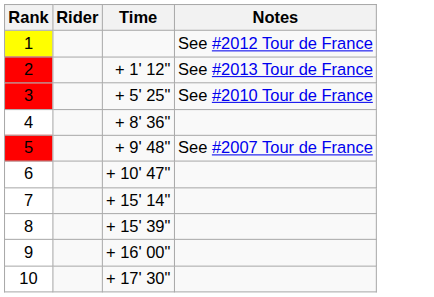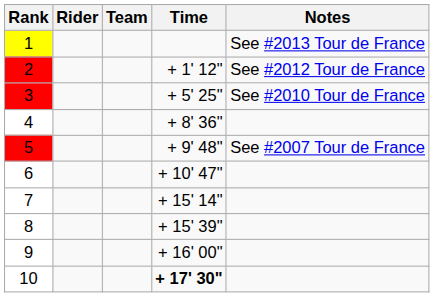 <table class="wikitable">
 <tr>
 <th>Rank</th>
 <th>Rider</th>
+<th>Team</th>
 <th>Time</th>
 <th>Notes</th>
 </tr>
 <tr>
 <td style="text-align:center;background:yellow;">1</td>
 <td nowrap> </td>
+<td></td>
 <td style="text-align:right;"></td>
-<td>See <a href='#'>#2012 Tour de France</a></td>
+<td>See <a href='#'>#2013 Tour de France</a></td>
 </tr>
 <tr>
 <td style="text-align:center;background:red">2</td>
 <td nowrap> </td>
+<td></td>
 <td style="text-align:right;">+ 1' 12"</td>
-<td>See <a href='#'>#2013 Tour de France</a></td>
+<td>See <a href='#'>#2012 Tour de France</a></td>
 </tr>
 <tr>
 <td style="text-align:center;background:red">3</td>
 <td nowrap> </td>
+<td></td>
 <td style="text-align:right;">+ 5' 25"</td>
 <td>See <a href='#'>#2010 Tour de France</a></td>
 </tr>
 <tr>
 <td style="text-align:center;background:white">4</td>
 <td nowrap></td>
+<td></td>
 <td style="text-align:right;">+ 8' 36"</td>
 <td></td>
 </tr>
 <tr>
 <td style="text-align:center;background:red">5</td>
 <td nowrap></td>
+<td></td>
 <td style="text-align:right;">+ 9' 48"</td>
 <td>See <a href='#'>#2007 Tour de France</a></td>
 </tr>
 <tr>
 <td style="text-align:center;background:white">6</td>
 <td nowrap> </td>
+<td></td>
 <td style="text-align:right;">+ 10' 47"</td>
 <td></td>
 </tr>
 <tr>
 <td style="text-align:center;background:white">7</td>
 <td nowrap></td>
+<td></td>
 <td style="text-align:right;">+ 15' 14"</td>
 <td></td>
 </tr>
 <tr>
 <td style="text-align:center;background:white">8</td>
 <td nowrap></td>
+<td></td>
 <td style="text-align:right;">+ 15' 39"</td>
 <td></td>
 </tr>
 <tr>
 <td style="text-align:center;background:white">9</td>
 <td nowrap> </td>
+<td></td>
 <td style="text-align:right;">+ 16' 00"</td>
 <td></td>
 </tr>
 <tr>
 <td style="text-align:center;background:white">10</td>
 <td nowrap></td>
-<td style="text-align:right;">+ 17' 30"</td>
+<td></td>
+<td style="text-align:right;"><strong>+ 17' 30"</strong></td>
 <td></td>
 </tr>
 </table>
